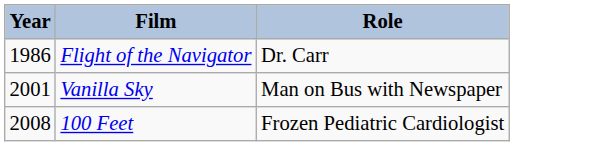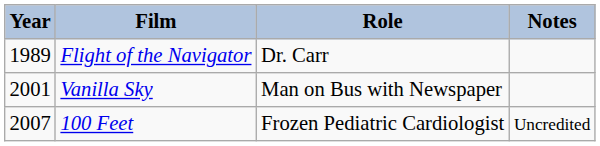 <table class="wikitable" style="font-size:95%;">
 <tr>
 <th style="background:#B0C4DE;">Year</th>
 <th style="background:#B0C4DE;">Film</th>
 <th style="background:#B0C4DE;">Role</th>
+<th style="background:#B0C4DE;">Notes</th>
 </tr>
 <tr>
-<td>1986</td>
+<td>1989</td>
 <td><em><a href='#'>Flight of the Navigator</a></em></td>
 <td>Dr. Carr</td>
+<td></td>
 </tr>
 <tr>
 <td>2001</td>
 <td><em><a href='#'>Vanilla Sky</a></em></td>
 <td>Man on Bus with Newspaper</td>
+<td></td>
 </tr>
 <tr>
-<td>2008</td>
+<td>2007</td>
 <td><em><a href='#'>100 Feet</a></em></td>
 <td>Frozen Pediatric Cardiologist</td>
+<td><small>Uncredited</small></td>
 </tr>
 </table>
